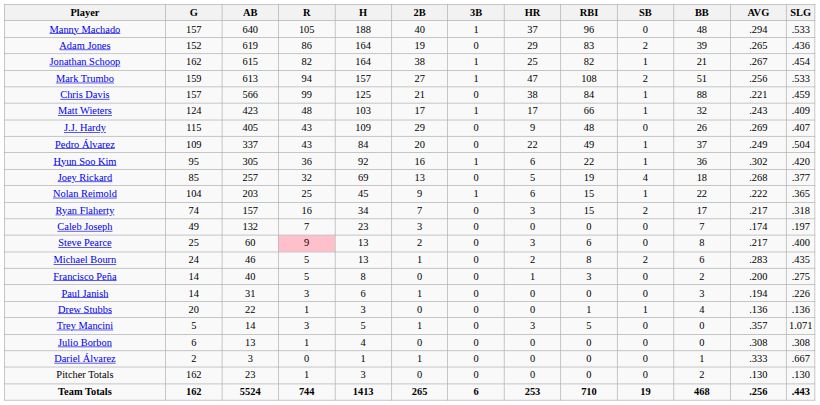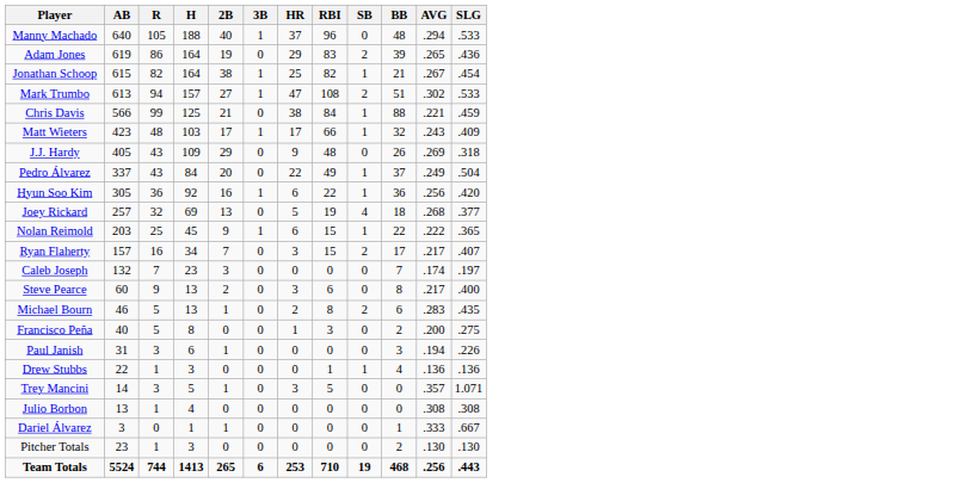 <table class=wikitable style="text-align:center">
 <tr>
 <th bgcolor=#DDDDFF; width="20%">Player</th>
-<th bgcolor=#DDDDFF; width="7%">G</th>
 <th bgcolor=#DDDDFF; width="7%">AB</th>
 <th bgcolor=#DDDDFF; width="7%">R</th>
 <th bgcolor=#DDDDFF; width="7%">H</th>
 <th bgcolor=#DDDDFF; width="7%">2B</th>
 <th bgcolor=#DDDDFF; width="7%">3B</th>
 <th bgcolor=#DDDDFF; width="7%">HR</th>
 <th bgcolor=#DDDDFF; width="7%">RBI</th>
 <th bgcolor=#DDDDFF; width="7%">SB</th>
 <th bgcolor=#DDDDFF; width="7%">BB</th>
 <th bgcolor=#DDDDFF; width="7%">AVG</th>
 <th bgcolor=#DDDDFF; width="7%">SLG</th>
 </tr>
 <tr>
 <td><a href='#'>Manny Machado</a></td>
-<td>157</td>
 <td>640</td>
 <td>105</td>
 <td>188</td>
 <td>40</td>
 <td>1</td>
 <td>37</td>
 <td>96</td>
 <td>0</td>
 <td>48</td>
 <td>.294</td>
 <td>.533</td>
 </tr>
 <tr>
 <td><a href='#'>Adam Jones</a></td>
-<td>152</td>
 <td>619</td>
 <td>86</td>
 <td>164</td>
 <td>19</td>
 <td>0</td>
 <td>29</td>
 <td>83</td>
 <td>2</td>
 <td>39</td>
 <td>.265</td>
 <td>.436</td>
 </tr>
 <tr>
 <td><a href='#'>Jonathan Schoop</a></td>
-<td>162</td>
 <td>615</td>
 <td>82</td>
 <td>164</td>
 <td>38</td>
 <td>1</td>
 <td>25</td>
 <td>82</td>
 <td>1</td>
 <td>21</td>
 <td>.267</td>
 <td>.454</td>
 </tr>
 <tr>
 <td><a href='#'>Mark Trumbo</a></td>
-<td>159</td>
 <td>613</td>
 <td>94</td>
 <td>157</td>
 <td>27</td>
 <td>1</td>
 <td>47</td>
 <td>108</td>
 <td>2</td>
 <td>51</td>
-<td>.256</td>
+<td>.302</td>
 <td>.533</td>
 </tr>
 <tr>
 <td><a href='#'>Chris Davis</a></td>
-<td>157</td>
 <td>566</td>
 <td>99</td>
 <td>125</td>
 <td>21</td>
 <td>0</td>
 <td>38</td>
 <td>84</td>
 <td>1</td>
 <td>88</td>
 <td>.221</td>
 <td>.459</td>
 </tr>
 <tr>
 <td><a href='#'>Matt Wieters</a></td>
-<td>124</td>
 <td>423</td>
 <td>48</td>
 <td>103</td>
 <td>17</td>
 <td>1</td>
 <td>17</td>
 <td>66</td>
 <td>1</td>
 <td>32</td>
 <td>.243</td>
 <td>.409</td>
 </tr>
 <tr>
 <td><a href='#'>J.J. Hardy</a></td>
-<td>115</td>
 <td>405</td>
 <td>43</td>
 <td>109</td>
 <td>29</td>
 <td>0</td>
 <td>9</td>
 <td>48</td>
 <td>0</td>
 <td>26</td>
 <td>.269</td>
-<td>.407</td>
+<td>.318</td>
 </tr>
 <tr>
 <td><a href='#'>Pedro Álvarez</a></td>
-<td>109</td>
 <td>337</td>
 <td>43</td>
 <td>84</td>
 <td>20</td>
 <td>0</td>
 <td>22</td>
 <td>49</td>
 <td>1</td>
 <td>37</td>
 <td>.249</td>
 <td>.504</td>
 </tr>
 <tr>
 <td><a href='#'>Hyun Soo Kim</a></td>
-<td>95</td>
 <td>305</td>
 <td>36</td>
 <td>92</td>
 <td>16</td>
 <td>1</td>
 <td>6</td>
 <td>22</td>
 <td>1</td>
 <td>36</td>
-<td>.302</td>
+<td>.256</td>
 <td>.420</td>
 </tr>
 <tr>
 <td><a href='#'>Joey Rickard</a></td>
-<td>85</td>
 <td>257</td>
 <td>32</td>
 <td>69</td>
 <td>13</td>
 <td>0</td>
 <td>5</td>
 <td>19</td>
 <td>4</td>
 <td>18</td>
 <td>.268</td>
 <td>.377</td>
 </tr>
 <tr>
 <td><a href='#'>Nolan Reimold</a></td>
-<td>104</td>
 <td>203</td>
 <td>25</td>
 <td>45</td>
 <td>9</td>
 <td>1</td>
 <td>6</td>
 <td>15</td>
 <td>1</td>
 <td>22</td>
 <td>.222</td>
 <td>.365</td>
 </tr>
 <tr>
 <td><a href='#'>Ryan Flaherty</a></td>
-<td>74</td>
 <td>157</td>
 <td>16</td>
 <td>34</td>
 <td>7</td>
 <td>0</td>
 <td>3</td>
 <td>15</td>
 <td>2</td>
 <td>17</td>
 <td>.217</td>
-<td>.318</td>
+<td>.407</td>
 </tr>
 <tr>
 <td><a href='#'>Caleb Joseph</a></td>
-<td>49</td>
 <td>132</td>
 <td>7</td>
 <td>23</td>
 <td>3</td>
 <td>0</td>
 <td>0</td>
 <td>0</td>
 <td>0</td>
 <td>7</td>
 <td>.174</td>
 <td>.197</td>
 </tr>
 <tr>
 <td><a href='#'>Steve Pearce</a></td>
-<td>25</td>
 <td>60</td>
-<td style="background: pink;">9</td>
+<td>9</td>
 <td>13</td>
 <td>2</td>
 <td>0</td>
 <td>3</td>
 <td>6</td>
 <td>0</td>
 <td>8</td>
 <td>.217</td>
 <td>.400</td>
 </tr>
 <tr>
 <td><a href='#'>Michael Bourn</a></td>
-<td>24</td>
 <td>46</td>
 <td>5</td>
 <td>13</td>
 <td>1</td>
 <td>0</td>
 <td>2</td>
 <td>8</td>
 <td>2</td>
 <td>6</td>
 <td>.283</td>
 <td>.435</td>
 </tr>
 <tr>
 <td><a href='#'>Francisco Peña</a></td>
-<td>14</td>
 <td>40</td>
 <td>5</td>
 <td>8</td>
 <td>0</td>
 <td>0</td>
 <td>1</td>
 <td>3</td>
 <td>0</td>
 <td>2</td>
 <td>.200</td>
 <td>.275</td>
 </tr>
 <tr>
 <td><a href='#'>Paul Janish</a></td>
-<td>14</td>
 <td>31</td>
 <td>3</td>
 <td>6</td>
 <td>1</td>
 <td>0</td>
 <td>0</td>
 <td>0</td>
 <td>0</td>
 <td>3</td>
 <td>.194</td>
 <td>.226</td>
 </tr>
 <tr>
 <td><a href='#'>Drew Stubbs</a></td>
-<td>20</td>
 <td>22</td>
 <td>1</td>
 <td>3</td>
 <td>0</td>
 <td>0</td>
 <td>0</td>
 <td>1</td>
 <td>1</td>
 <td>4</td>
 <td>.136</td>
 <td>.136</td>
 </tr>
 <tr>
 <td><a href='#'>Trey Mancini</a></td>
-<td>5</td>
 <td>14</td>
 <td>3</td>
 <td>5</td>
 <td>1</td>
 <td>0</td>
 <td>3</td>
 <td>5</td>
 <td>0</td>
 <td>0</td>
 <td>.357</td>
 <td>1.071</td>
 </tr>
 <tr>
 <td><a href='#'>Julio Borbon</a></td>
-<td>6</td>
 <td>13</td>
 <td>1</td>
 <td>4</td>
 <td>0</td>
 <td>0</td>
 <td>0</td>
 <td>0</td>
 <td>0</td>
 <td>0</td>
 <td>.308</td>
 <td>.308</td>
 </tr>
 <tr>
 <td><a href='#'>Dariel Álvarez</a></td>
-<td>2</td>
 <td>3</td>
 <td>0</td>
 <td>1</td>
 <td>1</td>
 <td>0</td>
 <td>0</td>
 <td>0</td>
 <td>0</td>
 <td>1</td>
 <td>.333</td>
 <td>.667</td>
 </tr>
 <tr>
 <td>Pitcher Totals</td>
-<td>162</td>
 <td>23</td>
 <td>1</td>
 <td>3</td>
 <td>0</td>
 <td>0</td>
 <td>0</td>
 <td>0</td>
 <td>0</td>
 <td>2</td>
 <td>.130</td>
 <td>.130</td>
 </tr>
 <tr>
 <td><strong>Team Totals</strong></td>
-<td><strong>162</strong></td>
 <td><strong>5524</strong></td>
 <td><strong>744</strong></td>
 <td><strong>1413</strong></td>
 <td><strong>265</strong></td>
 <td><strong>6</strong></td>
 <td><strong>253</strong></td>
 <td><strong>710</strong></td>
 <td><strong>19</strong></td>
 <td><strong>468</strong></td>
 <td><strong>.256</strong></td>
 <td><strong>.443</strong></td>
 </tr>
 </table>
